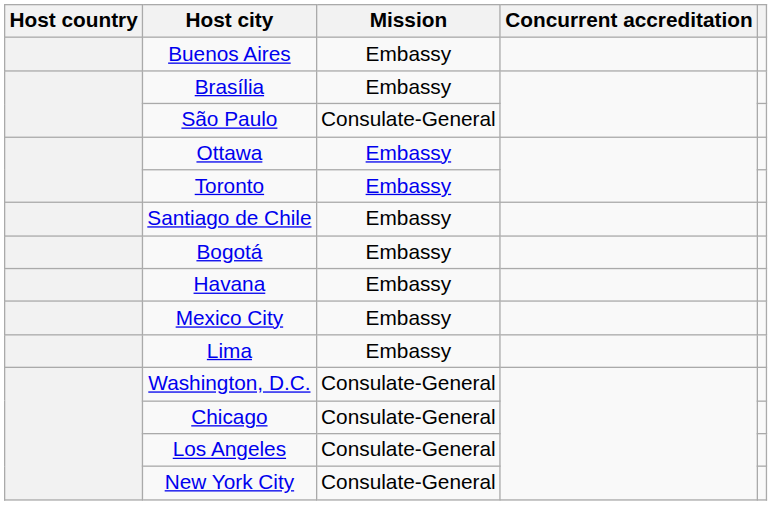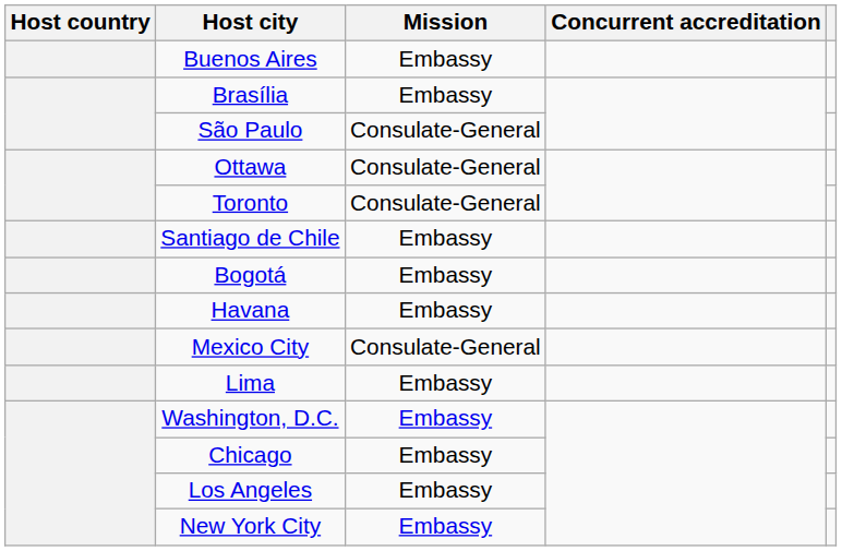 <table class="wikitable plainrowheaders" style="text-align:center;">
 <tr>
 <th scope="col">Host country</th>
 <th scope="col">Host city</th>
 <th scope="col">Mission</th>
 <th scope="col">Concurrent accreditation</th>
 <th scope="col"></th>
 </tr>
 <tr>
 <th scope="row"></th>
 <td><a href='#'>Buenos Aires</a></td>
 <td>Embassy</td>
 <td></td>
 <td></td>
 </tr>
 <tr>
 <th scope="row" rowspan="2"></th>
 <td><a href='#'>Brasília</a></td>
 <td>Embassy</td>
 <td rowspan="2"></td>
 <td></td>
 </tr>
 <tr>
 <td><a href='#'>São Paulo</a></td>
 <td>Consulate-General</td>
 <td></td>
 </tr>
 <tr>
 <th scope="row" rowspan="2"></th>
 <td><a href='#'>Ottawa</a></td>
-<td><a href='#'>Embassy</a></td>
+<td>Consulate-General</td>
 <td rowspan="2"></td>
 <td></td>
 </tr>
 <tr>
 <td><a href='#'>Toronto</a></td>
-<td><a href='#'>Embassy</a></td>
+<td>Consulate-General</td>
 <td></td>
 </tr>
 <tr>
 <th scope="row"></th>
 <td><a href='#'>Santiago de Chile</a></td>
 <td>Embassy</td>
 <td></td>
 <td></td>
 </tr>
 <tr>
 <th scope="row"></th>
 <td><a href='#'>Bogotá</a></td>
 <td>Embassy</td>
 <td></td>
 <td></td>
 </tr>
 <tr>
 <th scope="row"></th>
 <td><a href='#'>Havana</a></td>
 <td>Embassy</td>
 <td></td>
 <td></td>
 </tr>
 <tr>
 <th scope="row"></th>
 <td><a href='#'>Mexico City</a></td>
-<td>Embassy</td>
+<td>Consulate-General</td>
 <td></td>
 <td></td>
 </tr>
 <tr>
 <th scope="row"></th>
 <td><a href='#'>Lima</a></td>
 <td>Embassy</td>
 <td></td>
 <td></td>
 </tr>
 <tr>
 <th scope="row" rowspan="4"></th>
 <td><a href='#'>Washington, D.C.</a></td>
-<td>Consulate-General</td>
+<td><a href='#'>Embassy</a></td>
 <td rowspan="4"></td>
 <td></td>
 </tr>
 <tr>
 <td><a href='#'>Chicago</a></td>
-<td>Consulate-General</td>
+<td>Embassy</td>
 <td></td>
 </tr>
 <tr>
 <td><a href='#'>Los Angeles</a></td>
-<td>Consulate-General</td>
+<td>Embassy</td>
 <td></td>
 </tr>
 <tr>
 <td><a href='#'>New York City</a></td>
-<td>Consulate-General</td>
+<td><a href='#'>Embassy</a></td>
 <td></td>
 </tr>
 </table>
